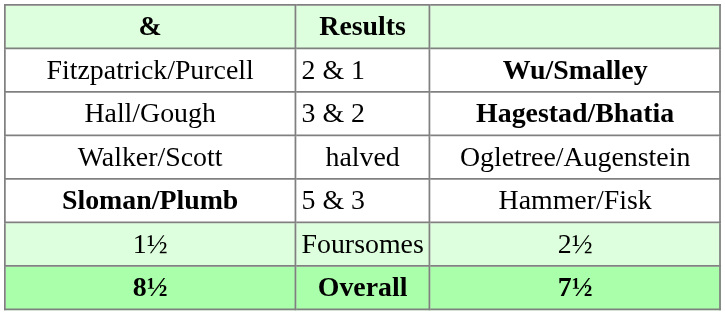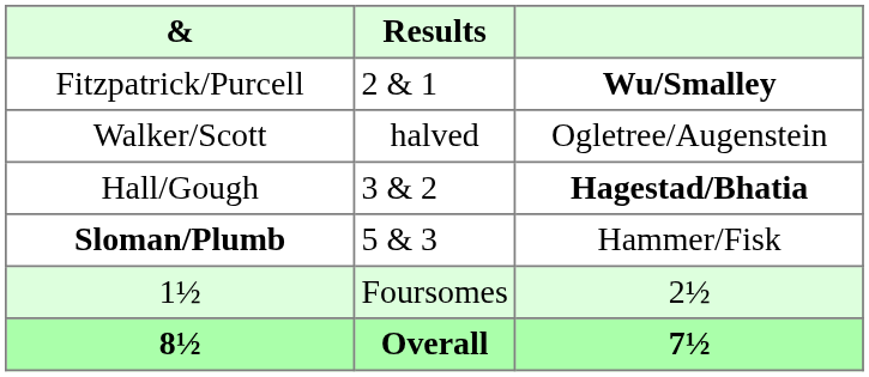 <table border="1" cellpadding="3" style="border-collapse:collapse; text-align:center;">
 <tr style="background:#ddffdd;">
 <th width=160> & </th>
 <th>Results</th>
 <th width=160></th>
 </tr>
 <tr>
 <td>Fitzpatrick/Purcell</td>
 <td align=left> 2 & 1</td>
 <td><strong>Wu/Smalley</strong></td>
 </tr>
 <tr>
+<td>Walker/Scott</td>
+<td>halved</td>
+<td>Ogletree/Augenstein</td>
+</tr>
+<tr>
 <td>Hall/Gough</td>
 <td align=left> 3 & 2</td>
 <td><strong>Hagestad/Bhatia</strong></td>
-</tr>
-<tr>
-<td>Walker/Scott</td>
-<td>halved</td>
-<td>Ogletree/Augenstein</td>
 </tr>
 <tr>
 <td><strong>Sloman/Plumb</strong></td>
 <td align=left> 5 & 3</td>
 <td>Hammer/Fisk</td>
 </tr>
 <tr style="background:#ddffdd;">
 <td>1½</td>
 <td>Foursomes</td>
 <td>2½</td>
 </tr>
 <tr style="background:#aaffaa;">
 <th>8½</th>
 <th>Overall</th>
 <th>7½</th>
 </tr>
 </table>
